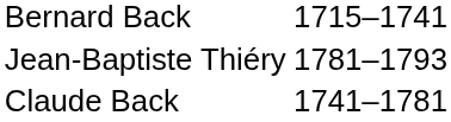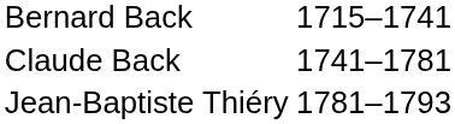 <table>
 <tr>
 <td>Bernard Back</td>
 <td>1715–1741</td>
 </tr>
 <tr>
+<td>Claude Back</td>
+<td>1741–1781</td>
+</tr>
+<tr>
 <td>Jean-Baptiste Thiéry</td>
 <td>1781–1793</td>
 </tr>
-<tr>
-<td>Claude Back</td>
-<td>1741–1781</td>
-</tr>
 </table>
